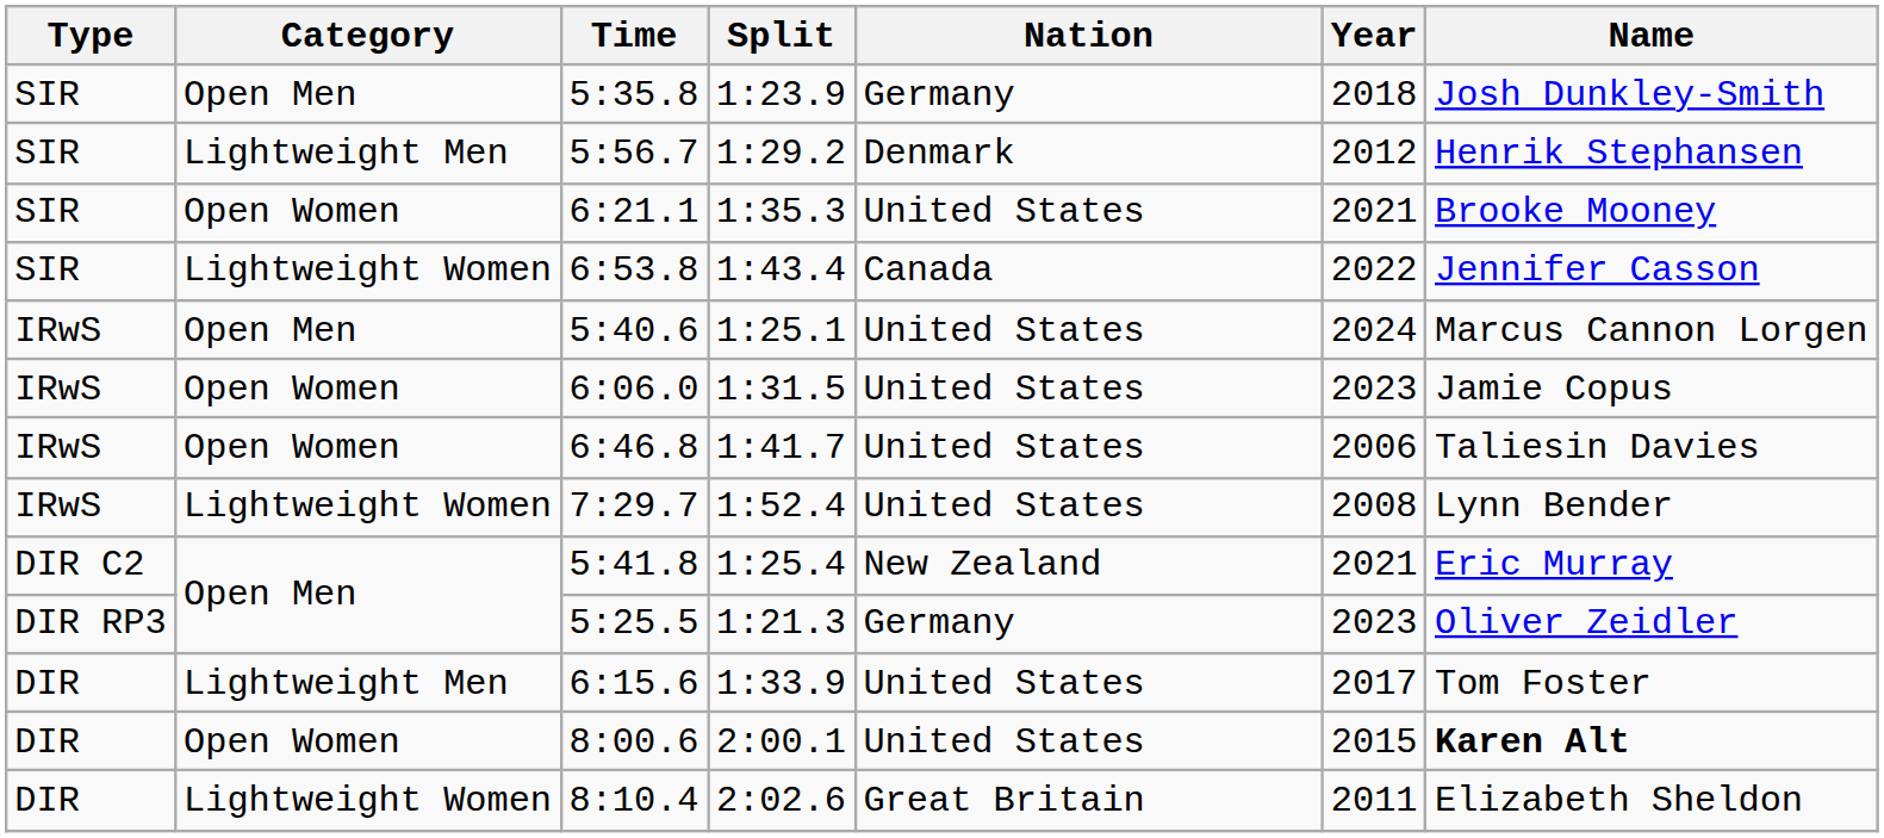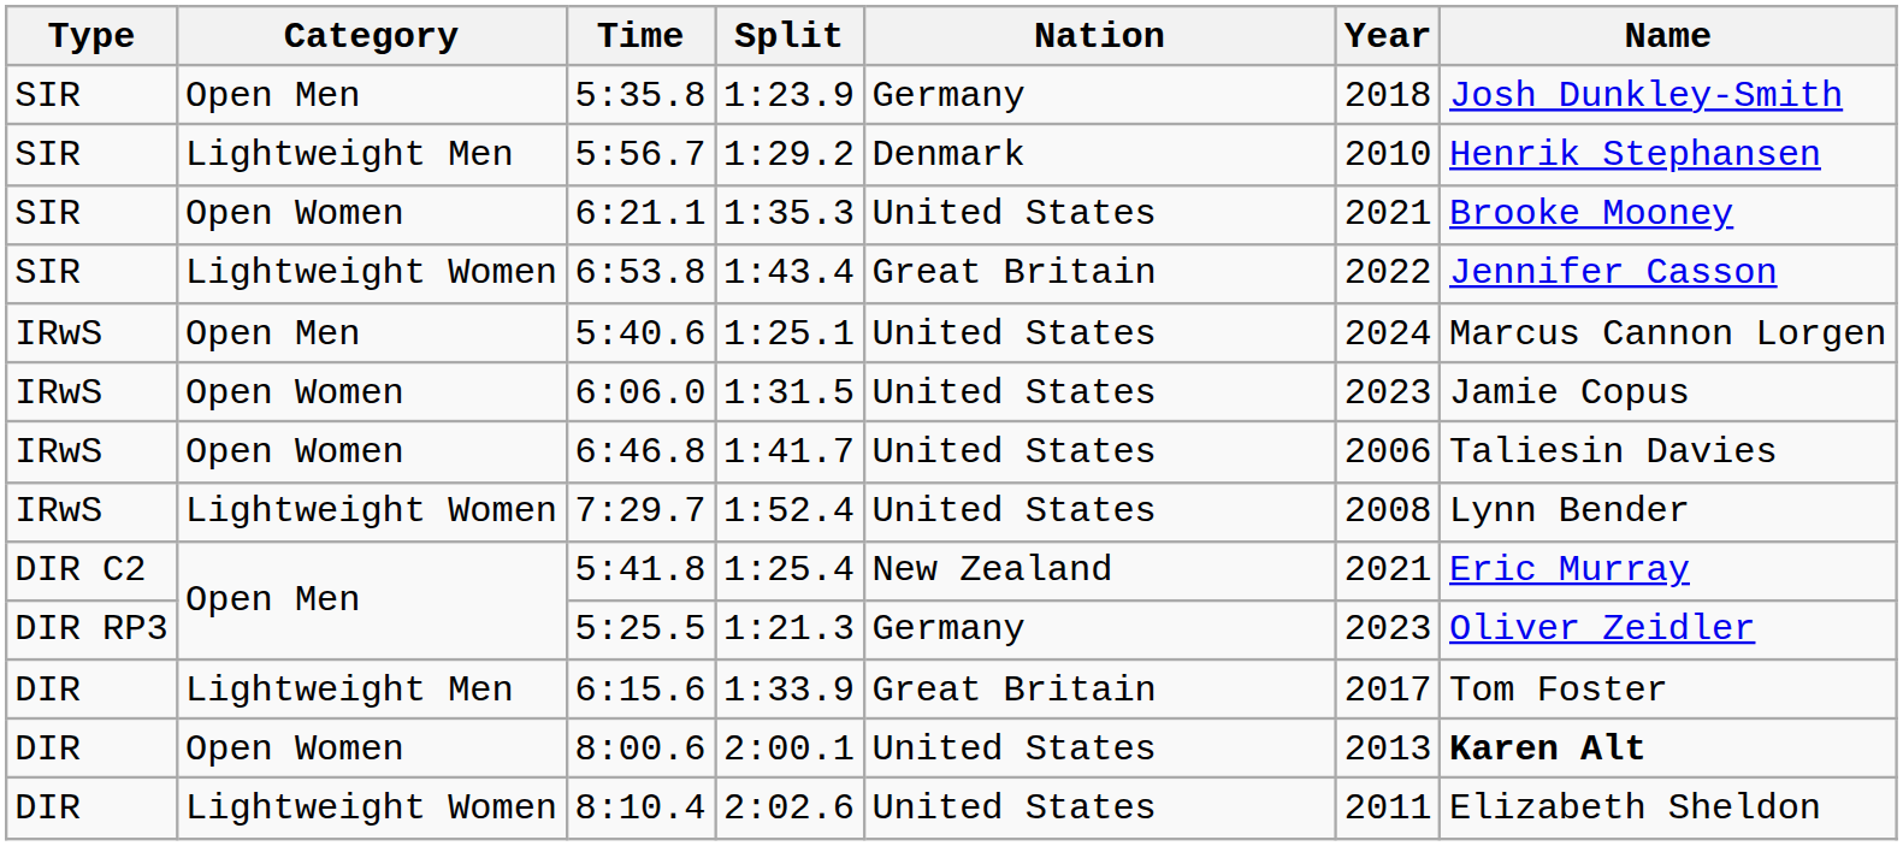 <table class="wikitable sortable">
 <tr>
 <th>Type</th>
 <th>Category</th>
 <th>Time</th>
 <th>Split</th>
 <th Width=25%>Nation</th>
 <th>Year</th>
 <th>Name</th>
 </tr>
 <tr>
 <td>SIR</td>
 <td>Open Men</td>
 <td>5:35.8</td>
 <td>1:23.9</td>
 <td> Germany</td>
 <td>2018</td>
 <td><a href='#'>Josh Dunkley-Smith</a></td>
 </tr>
 <tr>
 <td>SIR</td>
 <td>Lightweight Men</td>
 <td>5:56.7</td>
 <td>1:29.2</td>
 <td> Denmark</td>
-<td>2012</td>
+<td>2010</td>
 <td><a href='#'>Henrik Stephansen</a></td>
 </tr>
 <tr>
 <td>SIR</td>
 <td>Open Women</td>
 <td>6:21.1</td>
 <td>1:35.3</td>
 <td> United States</td>
 <td>2021</td>
 <td><a href='#'>Brooke Mooney</a></td>
 </tr>
 <tr>
 <td>SIR</td>
 <td>Lightweight Women</td>
 <td>6:53.8</td>
 <td>1:43.4</td>
-<td> Canada</td>
+<td> Great Britain</td>
 <td>2022</td>
 <td><a href='#'>Jennifer Casson</a></td>
 </tr>
 <tr>
 <td>IRwS</td>
 <td>Open Men</td>
 <td>5:40.6</td>
 <td>1:25.1</td>
 <td> United States</td>
 <td>2024</td>
 <td>Marcus Cannon Lorgen</td>
 </tr>
 <tr>
 <td>IRwS</td>
 <td>Open Women</td>
 <td>6:06.0</td>
 <td>1:31.5</td>
 <td> United States</td>
 <td>2023</td>
 <td>Jamie Copus</td>
 </tr>
 <tr>
 <td>IRwS</td>
 <td>Open Women</td>
 <td>6:46.8</td>
 <td>1:41.7</td>
 <td> United States</td>
 <td>2006</td>
 <td>Taliesin Davies</td>
 </tr>
 <tr>
 <td>IRwS</td>
 <td>Lightweight Women</td>
 <td>7:29.7</td>
 <td>1:52.4</td>
 <td> United States</td>
 <td>2008</td>
 <td>Lynn Bender</td>
 </tr>
 <tr>
 <td>DIR C2</td>
 <td rowspan=2>Open Men</td>
 <td>5:41.8</td>
 <td>1:25.4</td>
 <td> New Zealand</td>
 <td>2021</td>
 <td><a href='#'>Eric Murray</a></td>
 </tr>
 <tr>
 <td>DIR RP3</td>
 <td>5:25.5</td>
 <td>1:21.3</td>
 <td> Germany</td>
 <td>2023</td>
 <td><a href='#'>Oliver Zeidler</a></td>
 </tr>
 <tr>
 <td>DIR</td>
 <td>Lightweight Men</td>
 <td>6:15.6</td>
 <td>1:33.9</td>
-<td> United States</td>
+<td> Great Britain</td>
 <td>2017</td>
 <td>Tom Foster</td>
 </tr>
 <tr>
 <td>DIR</td>
 <td>Open Women</td>
 <td>8:00.6</td>
 <td>2:00.1</td>
 <td> United States</td>
-<td>2015</td>
+<td>2013</td>
 <td><strong>Karen Alt</strong></td>
 </tr>
 <tr>
 <td>DIR</td>
 <td>Lightweight Women</td>
 <td>8:10.4</td>
 <td>2:02.6</td>
-<td> Great Britain</td>
+<td> United States</td>
 <td>2011</td>
 <td>Elizabeth Sheldon</td>
 </tr>
 </table>
